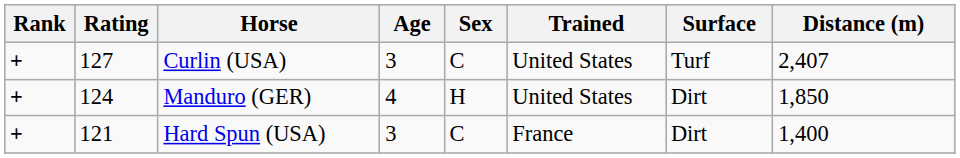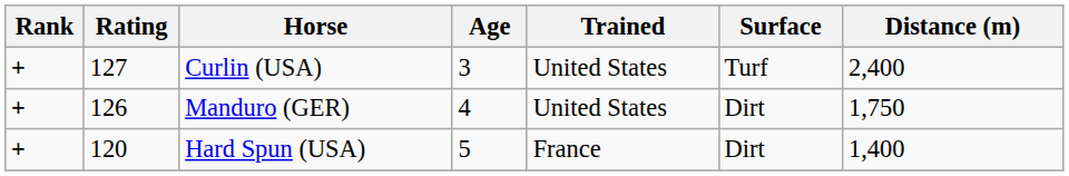 <table class="wikitable sortable" style="font-size:90%">
 <tr>
 <th width="40px">Rank</th>
 <th width="50px">Rating</th>
 <th width="180px">Horse</th>
 <th width="40px">Age</th>
-<th width="40px">Sex</th>
 <th width="120px">Trained</th>
 <th width="70px">Surface</th>
 <th width="140px">Distance (m)</th>
 </tr>
 <tr>
 <td><strong>+</strong></td>
 <td>127</td>
 <td><a href='#'>Curlin</a> (USA)</td>
 <td>3</td>
-<td>C</td>
 <td>United States</td>
 <td>Turf</td>
-<td>2,407</td>
+<td>2,400</td>
 </tr>
 <tr>
 <td><strong>+</strong></td>
-<td>124</td>
+<td>126</td>
 <td><a href='#'>Manduro</a> (GER)</td>
 <td>4</td>
-<td>H</td>
 <td>United States</td>
 <td>Dirt</td>
-<td>1,850</td>
+<td>1,750</td>
 </tr>
 <tr>
 <td><strong>+</strong></td>
-<td>121</td>
+<td>120</td>
 <td><a href='#'>Hard Spun</a> (USA)</td>
-<td>3</td>
-<td>C</td>
+<td>5</td>
 <td>France</td>
 <td>Dirt</td>
 <td>1,400</td>
 </tr>
 </table>
